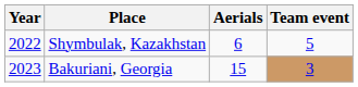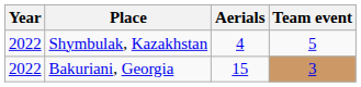 <table class="wikitable sortable" style="text-align:center;">
 <tr>
 <th>Year</th>
 <th>Place</th>
 <th>Aerials</th>
 <th>Team event</th>
 </tr>
 <tr>
 <td><a href='#'>2022</a></td>
 <td style="text-align:left;"> <a href='#'>Shymbulak</a>, <a href='#'>Kazakhstan</a></td>
-<td><a href='#'>6</a></td>
+<td><a href='#'>4</a></td>
 <td><a href='#'>5</a></td>
 </tr>
 <tr>
-<td><a href='#'>2023</a></td>
+<td><a href='#'>2022</a></td>
 <td style="text-align:left;"> <a href='#'>Bakuriani</a>, <a href='#'>Georgia</a></td>
 <td><a href='#'>15</a></td>
 <td bgcolor="cc9966"><a href='#'>3</a></td>
 </tr>
 </table>
